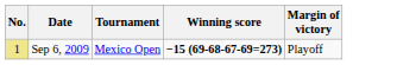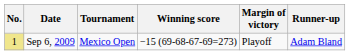 <table class="wikitable" style="font-size:95%;">
 <tr>
 <th>No.</th>
 <th>Date</th>
 <th>Tournament</th>
 <th>Winning score</th>
 <th>Margin of<br>victory</th>
+<th>Runner-up</th>
 </tr>
 <tr>
 <td align=center style="background: khaki;">1</td>
 <td align=right>Sep 6, <a href='#'>2009</a></td>
 <td><a href='#'>Mexico Open</a></td>
-<td><strong>−15 (69-68-67-69=273)</strong></td>
+<td>−15 (69-68-67-69=273)</td>
 <td>Playoff</td>
+<td> <a href='#'>Adam Bland</a></td>
 </tr>
 </table>
